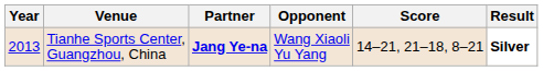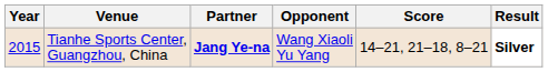 <table class="sortable wikitable" style="font-size: 90%;">
 <tr>
 <th>Year</th>
 <th>Venue</th>
 <th>Partner</th>
 <th>Opponent</th>
 <th>Score</th>
 <th>Result</th>
 </tr>
 <tr style="background:#F3E6D7">
-<td align="center"><a href='#'>2013</a></td>
+<td align="center"><a href='#'>2015</a></td>
 <td align="left"><a href='#'>Tianhe Sports Center</a>,<br><a href='#'>Guangzhou</a>, China</td>
 <td align="left"><strong> <a href='#'>Jang Ye-na</a></strong></td>
 <td align="left"> <a href='#'>Wang Xiaoli</a><br> <a href='#'>Yu Yang</a></td>
 <td align="left">14–21, 21–18, 8–21</td>
 <td style="text-align:left; background:white"> <strong>Silver</strong></td>
 </tr>
 </table>
